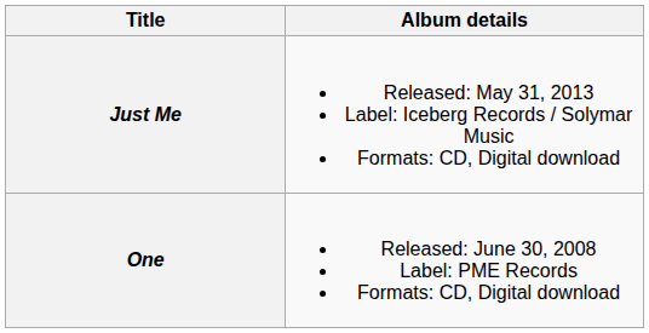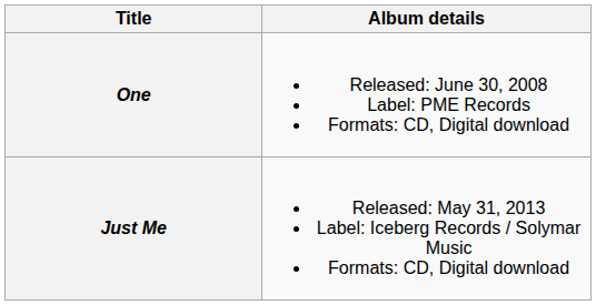 <table class="wikitable plainrowheaders" style="text-align:center;">
 <tr>
 <th scope="col" style="width:14em;">Title</th>
 <th scope="col" style="width:18em;">Album details</th>
 </tr>
 <tr>
+<th scope="row"><em>One</em></th>
+<td><br><ul><li>Released: June 30, 2008</li><li>Label: PME Records</li><li>Formats: CD, Digital download</li></ul></td>
+</tr>
+<tr>
 <th scope="row"><em>Just Me</em></th>
 <td><br><ul><li>Released: May 31, 2013</li><li>Label: Iceberg Records / Solymar Music</li><li>Formats: CD, Digital download</li></ul></td>
 </tr>
 <tr>
-<th scope="row"><em>One</em></th>
-<td><br><ul><li>Released: June 30, 2008</li><li>Label: PME Records</li><li>Formats: CD, Digital download</li></ul></td>
-</tr>
-<tr>
 </tr>
 </table>
